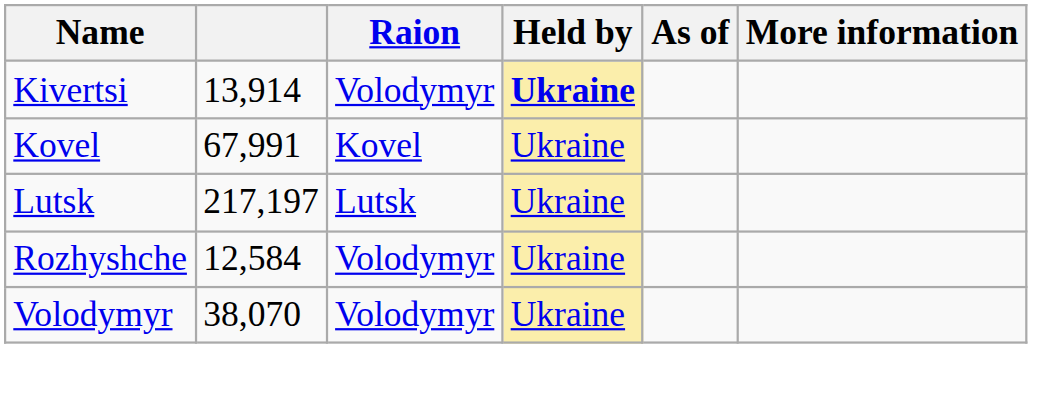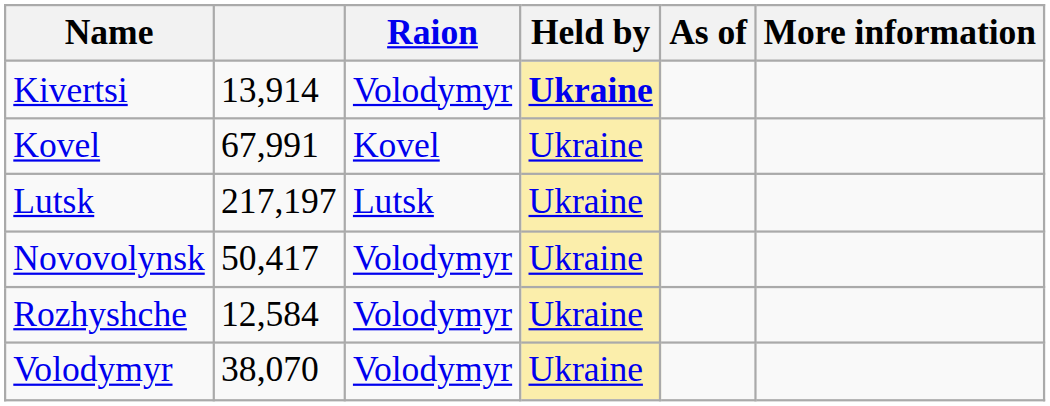 <table class="wikitable sortable">
 <tr>
 <th>Name</th>
 <th></th>
 <th><a href='#'>Raion</a></th>
 <th>Held by</th>
 <th class=sortable>As of</th>
 <th class=unsortable>More information</th>
 </tr>
 <tr>
 <td><a href='#'>Kivertsi</a></td>
 <td>13,914</td>
 <td><a href='#'>Volodymyr</a></td>
 <td style=background:#FFD70050><strong><a href='#'>Ukraine</a></strong></td>
 <td align=right></td>
 <td></td>
 </tr>
 <tr>
 <td><a href='#'>Kovel</a></td>
 <td>67,991</td>
 <td><a href='#'>Kovel</a></td>
 <td style=background:#FFD70050><a href='#'>Ukraine</a></td>
 <td align=right></td>
 <td></td>
 </tr>
 <tr>
 <td><a href='#'>Lutsk</a></td>
 <td>217,197</td>
 <td><a href='#'>Lutsk</a></td>
 <td style=background:#FFD70050><a href='#'>Ukraine</a></td>
 <td align=right></td>
 <td></td>
 </tr>
 <tr>
+<td><a href='#'>Novovolynsk</a></td>
+<td>50,417</td>
+<td><a href='#'>Volodymyr</a></td>
+<td style=background:#FFD70050><a href='#'>Ukraine</a></td>
+<td align=right></td>
+<td></td>
+</tr>
+<tr>
 <td><a href='#'>Rozhyshche</a></td>
 <td>12,584</td>
 <td><a href='#'>Volodymyr</a></td>
 <td style=background:#FFD70050><a href='#'>Ukraine</a></td>
 <td align=right></td>
 <td></td>
 </tr>
 <tr>
 <td><a href='#'>Volodymyr</a></td>
 <td>38,070</td>
 <td><a href='#'>Volodymyr</a></td>
 <td style=background:#FFD70050><a href='#'>Ukraine</a></td>
 <td align=right></td>
 <td></td>
 </tr>
 </table>
